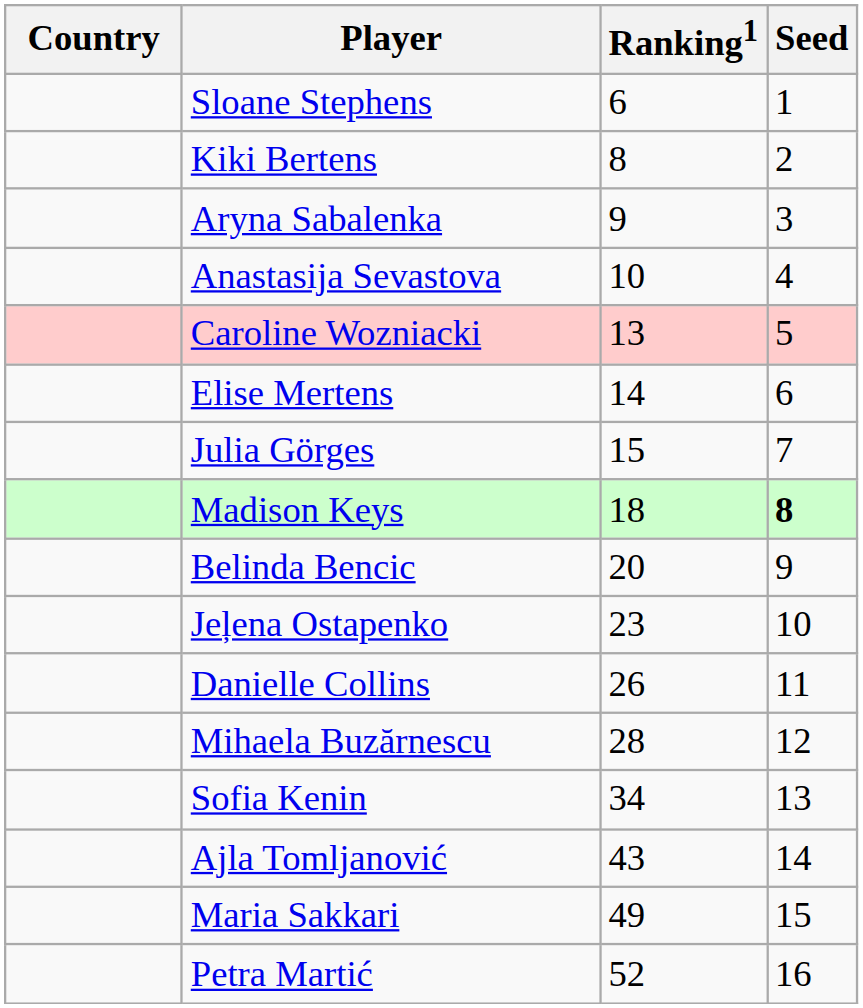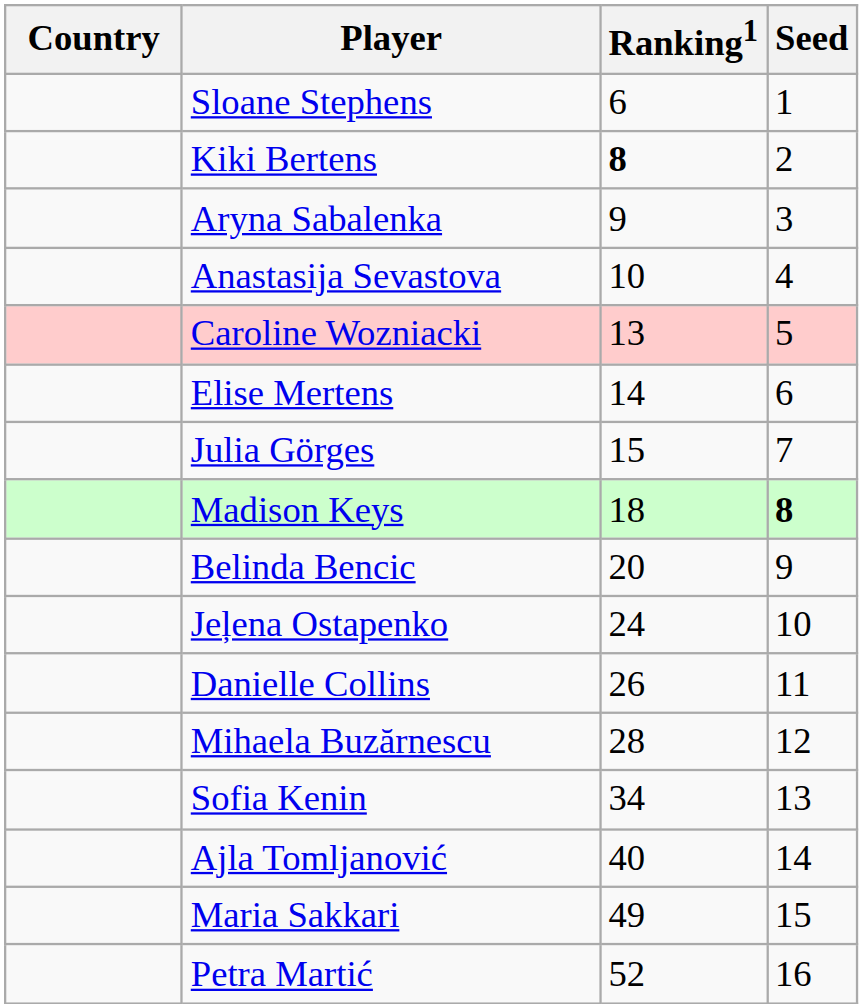 <table class="sortable wikitable">
 <tr>
 <th width="70">Country</th>
 <th width="175">Player</th>
 <th>Ranking<sup>1</sup></th>
 <th>Seed</th>
 </tr>
 <tr>
 <td></td>
 <td><a href='#'>Sloane Stephens</a></td>
 <td>6</td>
 <td>1</td>
 </tr>
 <tr>
 <td></td>
 <td><a href='#'>Kiki Bertens</a></td>
-<td>8</td>
+<td><strong>8</strong></td>
 <td>2</td>
 </tr>
 <tr>
 <td></td>
 <td><a href='#'>Aryna Sabalenka</a></td>
 <td>9</td>
 <td>3</td>
 </tr>
 <tr>
 <td></td>
 <td><a href='#'>Anastasija Sevastova</a></td>
 <td>10</td>
 <td>4</td>
 </tr>
 <tr style="background:#fcc;">
 <td></td>
 <td><a href='#'>Caroline Wozniacki</a></td>
 <td>13</td>
 <td>5</td>
 </tr>
 <tr>
 <td></td>
 <td><a href='#'>Elise Mertens</a></td>
 <td>14</td>
 <td>6</td>
 </tr>
 <tr>
 <td></td>
 <td><a href='#'>Julia Görges</a></td>
 <td>15</td>
 <td>7</td>
 </tr>
 <tr style="background:#cfc;">
 <td></td>
 <td><a href='#'>Madison Keys</a></td>
 <td>18</td>
 <td><strong>8</strong></td>
 </tr>
 <tr>
 <td></td>
 <td><a href='#'>Belinda Bencic</a></td>
 <td>20</td>
 <td>9</td>
 </tr>
 <tr>
 <td></td>
 <td><a href='#'>Jeļena Ostapenko</a></td>
-<td>23</td>
+<td>24</td>
 <td>10</td>
 </tr>
 <tr>
 <td></td>
 <td><a href='#'>Danielle Collins</a></td>
 <td>26</td>
 <td>11</td>
 </tr>
 <tr>
 <td></td>
 <td><a href='#'>Mihaela Buzărnescu</a></td>
 <td>28</td>
 <td>12</td>
 </tr>
 <tr>
 <td></td>
 <td><a href='#'>Sofia Kenin</a></td>
 <td>34</td>
 <td>13</td>
 </tr>
 <tr>
 <td></td>
 <td><a href='#'>Ajla Tomljanović</a></td>
-<td>43</td>
+<td>40</td>
 <td>14</td>
 </tr>
 <tr>
 <td></td>
 <td><a href='#'>Maria Sakkari</a></td>
 <td>49</td>
 <td>15</td>
 </tr>
 <tr>
 <td></td>
 <td><a href='#'>Petra Martić</a></td>
 <td>52</td>
 <td>16</td>
 </tr>
 </table>
